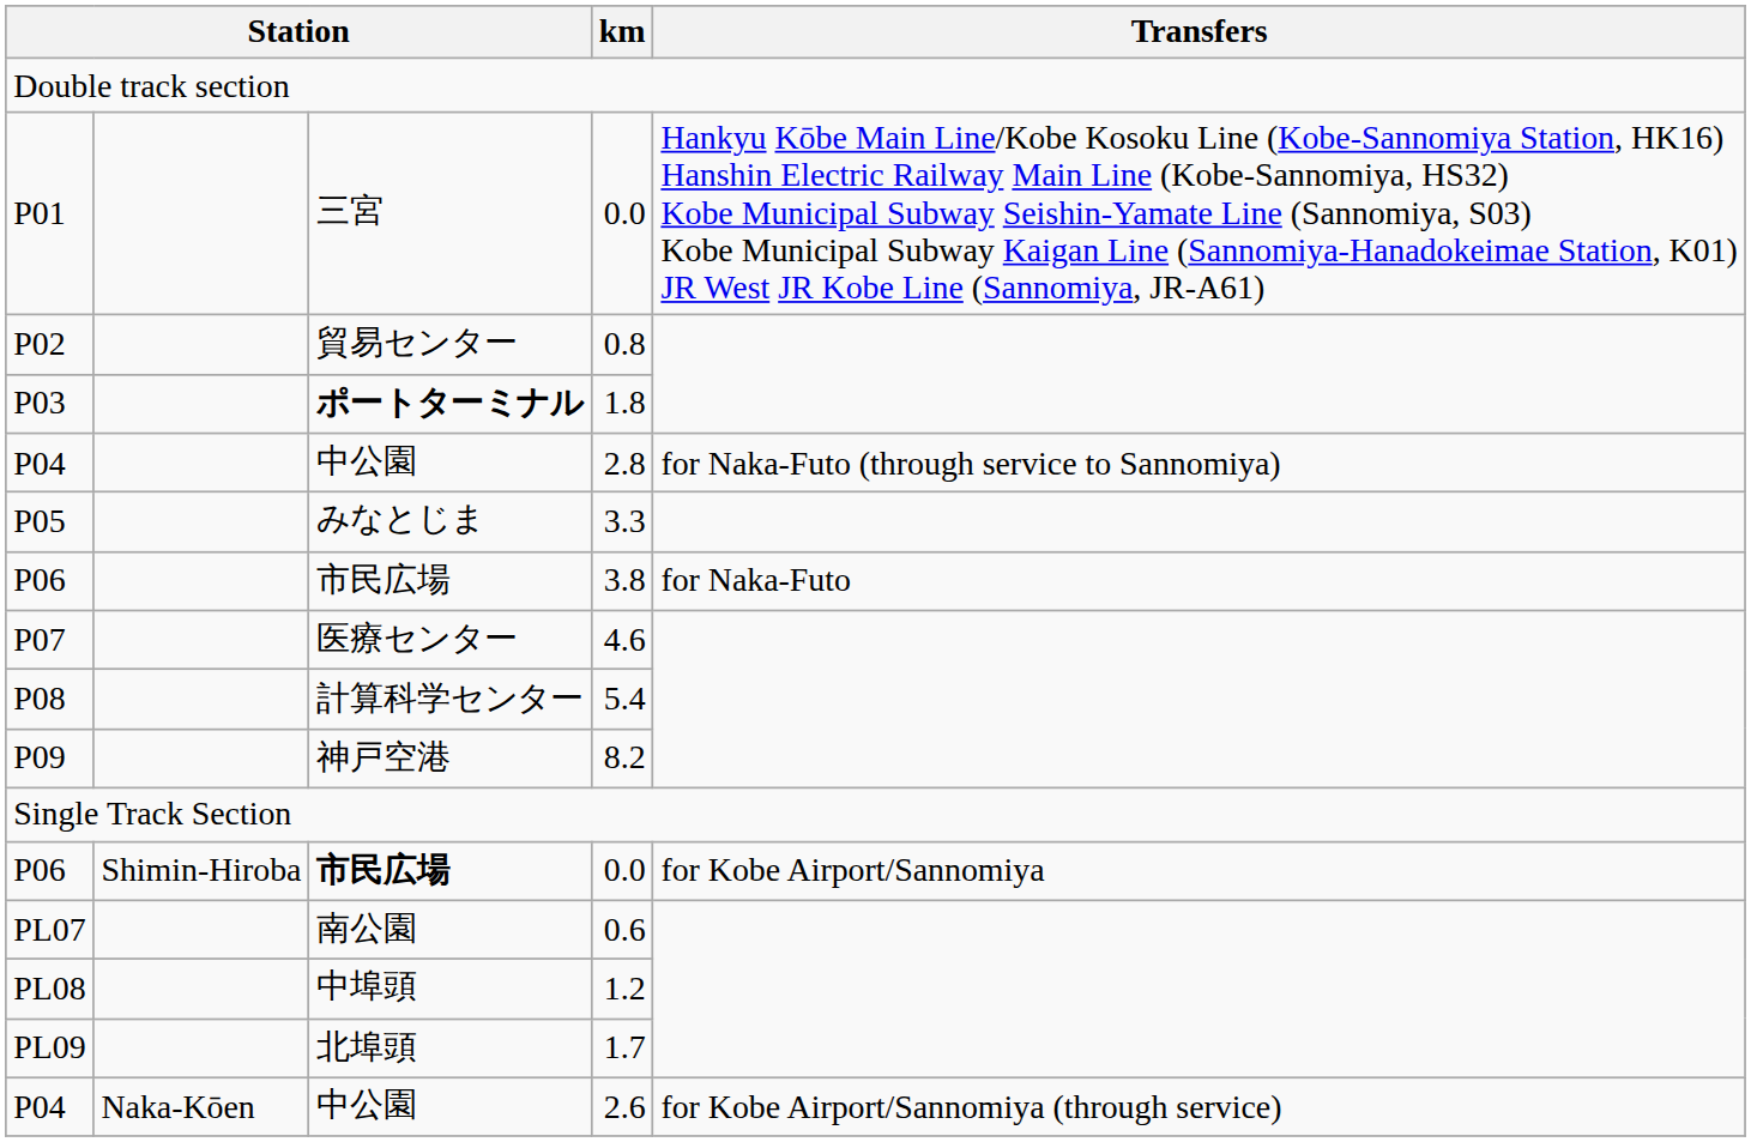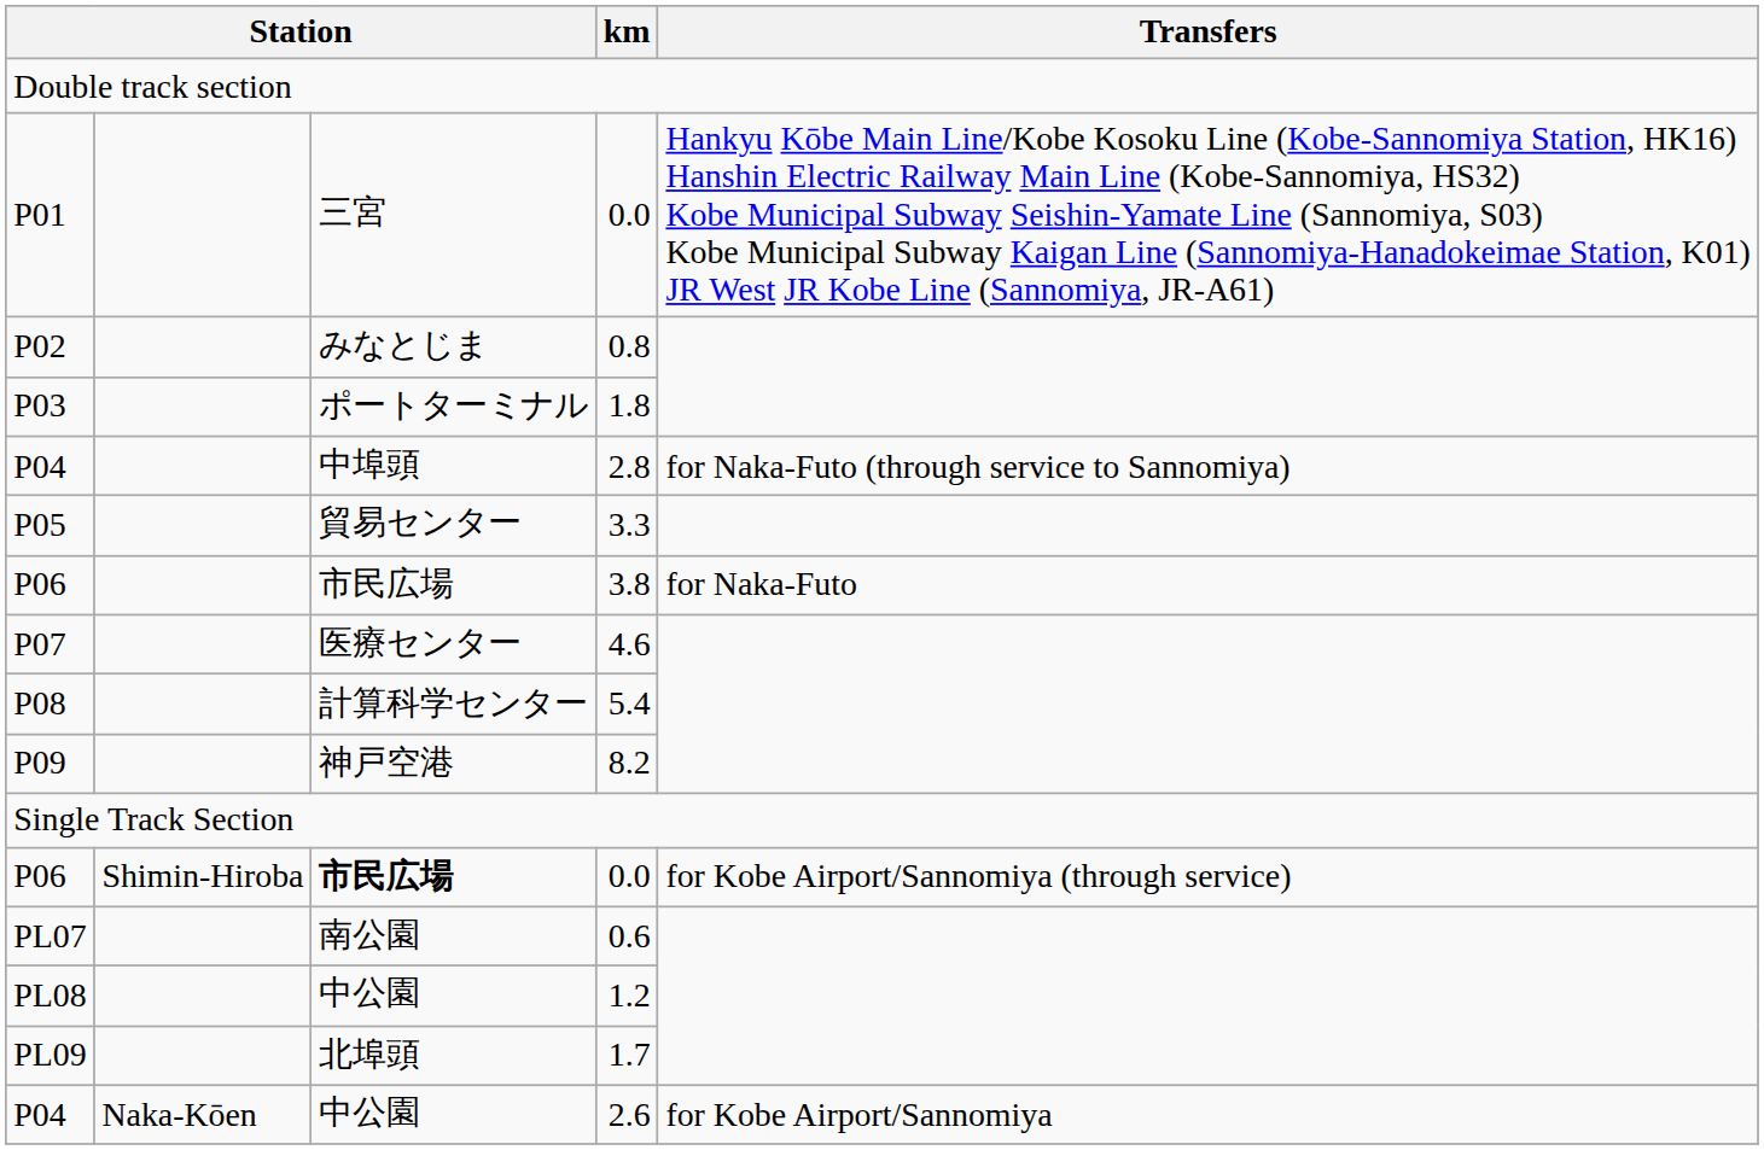 <table class="wikitable" rules="all">
 <tr>
 <th colspan="3">Station</th>
 <th>km</th>
 <th>Transfers</th>
 </tr>
 <tr>
 <td colspan="5">Double track section</td>
 </tr>
 <tr>
 <td>P01</td>
 <td></td>
 <td>三宮</td>
 <td style="text-align: right;">0.0</td>
 <td> <a href='#'>Hankyu</a> <a href='#'>Kōbe Main Line</a>/Kobe Kosoku Line (<a href='#'>Kobe-Sannomiya Station</a>, HK16)<br> <a href='#'>Hanshin Electric Railway</a> <a href='#'>Main Line</a> (Kobe-Sannomiya, HS32)<br> <a href='#'>Kobe Municipal Subway</a> <a href='#'>Seishin-Yamate Line</a> (Sannomiya, S03)<br> Kobe Municipal Subway <a href='#'>Kaigan Line</a> (<a href='#'>Sannomiya-Hanadokeimae Station</a>, K01)<br> <a href='#'>JR West</a> <a href='#'>JR Kobe Line</a> (<a href='#'>Sannomiya</a>, JR-A61)</td>
 </tr>
 <tr>
 <td>P02</td>
 <td></td>
-<td>貿易センター</td>
+<td>みなとじま</td>
 <td style="text-align: right;">0.8</td>
 </tr>
 <tr>
 <td>P03</td>
 <td></td>
-<td><strong>ポートターミナル</strong></td>
+<td>ポートターミナル</td>
 <td style="text-align: right;">1.8</td>
 </tr>
 <tr>
 <td>P04</td>
 <td></td>
-<td>中公園</td>
+<td>中埠頭</td>
 <td style="text-align: right;">2.8</td>
 <td> for Naka-Futo (through service to Sannomiya)</td>
 </tr>
 <tr>
 <td>P05</td>
 <td></td>
-<td>みなとじま</td>
+<td>貿易センター</td>
 <td style="text-align: right;">3.3</td>
 </tr>
 <tr>
 <td>P06</td>
 <td></td>
 <td>市民広場</td>
 <td style="text-align: right;">3.8</td>
 <td> for Naka-Futo</td>
 </tr>
 <tr>
 <td>P07</td>
 <td></td>
 <td>医療センター</td>
 <td style="text-align: right;">4.6</td>
 </tr>
 <tr>
 <td>P08</td>
 <td></td>
 <td>計算科学センター</td>
 <td style="text-align: right;">5.4</td>
 </tr>
 <tr>
 <td>P09</td>
 <td></td>
 <td>神戸空港</td>
 <td style="text-align: right;">8.2</td>
 </tr>
 <tr>
 <td colspan="5">Single Track Section</td>
 </tr>
 <tr>
 <td>P06</td>
 <td>Shimin-Hiroba</td>
 <td><strong>市民広場</strong></td>
 <td style="text-align: right;">0.0</td>
-<td> for Kobe Airport/Sannomiya</td>
+<td> for Kobe Airport/Sannomiya (through service)</td>
 </tr>
 <tr>
 <td>PL07</td>
 <td></td>
 <td>南公園</td>
 <td style="text-align: right;">0.6</td>
 </tr>
 <tr>
 <td>PL08</td>
 <td></td>
-<td>中埠頭</td>
+<td>中公園</td>
 <td style="text-align: right;">1.2</td>
 </tr>
 <tr>
 <td>PL09</td>
 <td></td>
 <td>北埠頭</td>
 <td style="text-align: right;">1.7</td>
 </tr>
 <tr>
 <td>P04</td>
 <td>Naka-Kōen</td>
 <td>中公園</td>
 <td style="text-align: right;">2.6</td>
-<td> for Kobe Airport/Sannomiya (through service)</td>
+<td> for Kobe Airport/Sannomiya</td>
 </tr>
 </table>
